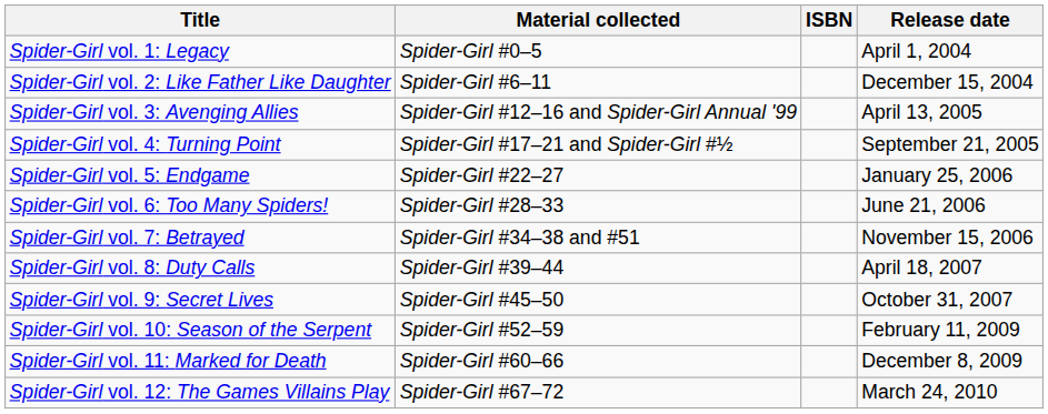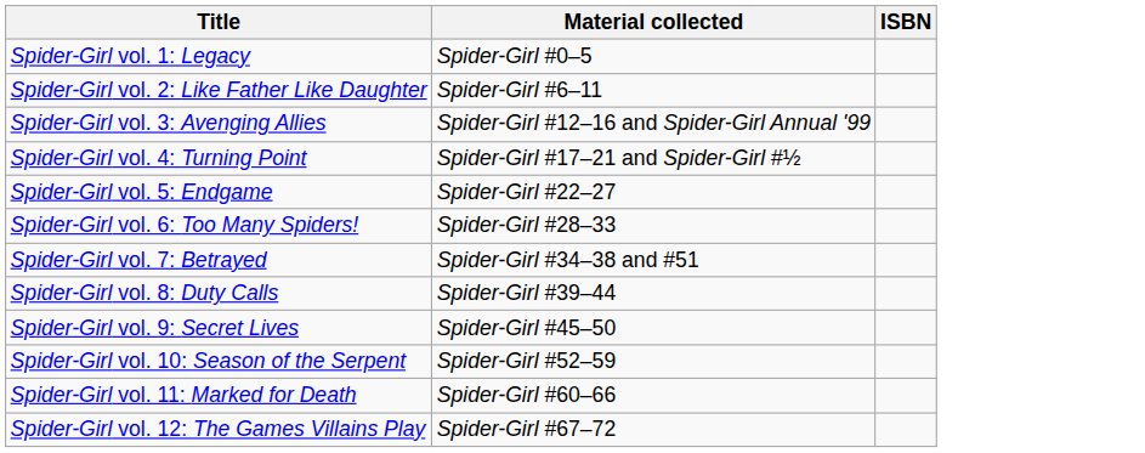 <table class="wikitable">
 <tr>
 <th>Title</th>
 <th>Material collected</th>
 <th>ISBN</th>
-<th>Release date</th>
 </tr>
 <tr>
 <td><a href='#'><em>Spider-Girl</em> vol. 1: <em>Legacy</em></a></td>
 <td><em>Spider-Girl</em> #0–5</td>
 <td></td>
-<td>April 1, 2004</td>
 </tr>
 <tr>
 <td><a href='#'><em>Spider-Girl</em> vol. 2: <em>Like Father Like Daughter</em></a></td>
 <td><em>Spider-Girl</em> #6–11</td>
 <td></td>
-<td>December 15, 2004</td>
 </tr>
 <tr>
 <td><a href='#'><em>Spider-Girl</em> vol. 3: <em>Avenging Allies</em></a></td>
 <td><em>Spider-Girl</em> #12–16 and <em>Spider-Girl Annual '99</em></td>
 <td></td>
-<td>April 13, 2005</td>
 </tr>
 <tr>
 <td><a href='#'><em>Spider-Girl</em> vol. 4: <em>Turning Point</em></a></td>
 <td><em>Spider-Girl</em> #17–21 and <em>Spider-Girl</em> #½</td>
 <td></td>
-<td>September 21, 2005</td>
 </tr>
 <tr>
 <td><a href='#'><em>Spider-Girl</em> vol. 5: <em>Endgame</em></a></td>
 <td><em>Spider-Girl</em> #22–27</td>
 <td></td>
-<td>January 25, 2006</td>
 </tr>
 <tr>
 <td><a href='#'><em>Spider-Girl</em> vol. 6: <em>Too Many Spiders!</em></a></td>
 <td><em>Spider-Girl</em> #28–33</td>
 <td></td>
-<td>June 21, 2006</td>
 </tr>
 <tr>
 <td><a href='#'><em>Spider-Girl</em> vol. 7: <em>Betrayed</em></a></td>
 <td><em>Spider-Girl</em> #34–38 and #51</td>
 <td></td>
-<td>November 15, 2006</td>
 </tr>
 <tr>
 <td><a href='#'><em>Spider-Girl</em> vol. 8: <em>Duty Calls</em></a></td>
 <td><em>Spider-Girl</em> #39–44</td>
 <td></td>
-<td>April 18, 2007</td>
 </tr>
 <tr>
 <td><a href='#'><em>Spider-Girl</em> vol. 9: <em>Secret Lives</em></a></td>
 <td><em>Spider-Girl</em> #45–50</td>
 <td></td>
-<td>October 31, 2007</td>
 </tr>
 <tr>
 <td><a href='#'><em>Spider-Girl</em> vol. 10: <em>Season of the Serpent</em></a></td>
 <td><em>Spider-Girl</em> #52–59</td>
 <td></td>
-<td>February 11, 2009</td>
 </tr>
 <tr>
 <td><a href='#'><em>Spider-Girl</em> vol. 11: <em>Marked for Death</em></a></td>
 <td><em>Spider-Girl</em> #60–66</td>
 <td></td>
-<td>December 8, 2009</td>
 </tr>
 <tr>
 <td><a href='#'><em>Spider-Girl</em> vol. 12: <em>The Games Villains Play</em></a></td>
 <td><em>Spider-Girl</em> #67–72</td>
 <td></td>
-<td>March 24, 2010</td>
 </tr>
 </table>
